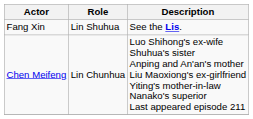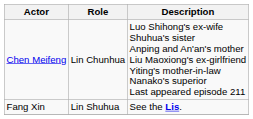 <table class="wikitable">
 <tr>
 <th>Actor</th>
 <th>Role</th>
 <th>Description</th>
 </tr>
 <tr>
+<td><a href='#'>Chen Meifeng</a></td>
+<td>Lin Chunhua</td>
+<td>Luo Shihong's ex-wife<br>Shuhua's sister<br>Anping and An'an's mother<br>Liu Maoxiong's ex-girlfriend<br>Yiting's mother-in-law<br>Nanako's superior<br>Last appeared episode 211</td>
+</tr>
+<tr>
 <td>Fang Xin</td>
 <td>Lin Shuhua</td>
 <td>See the <strong><a href='#'>Lis</a></strong>.</td>
 </tr>
 <tr>
-<td><a href='#'>Chen Meifeng</a></td>
-<td>Lin Chunhua</td>
-<td>Luo Shihong's ex-wife<br>Shuhua's sister<br>Anping and An'an's mother<br>Liu Maoxiong's ex-girlfriend<br>Yiting's mother-in-law<br>Nanako's superior<br>Last appeared episode 211</td>
-</tr>
-<tr>
 </tr>
 </table>
